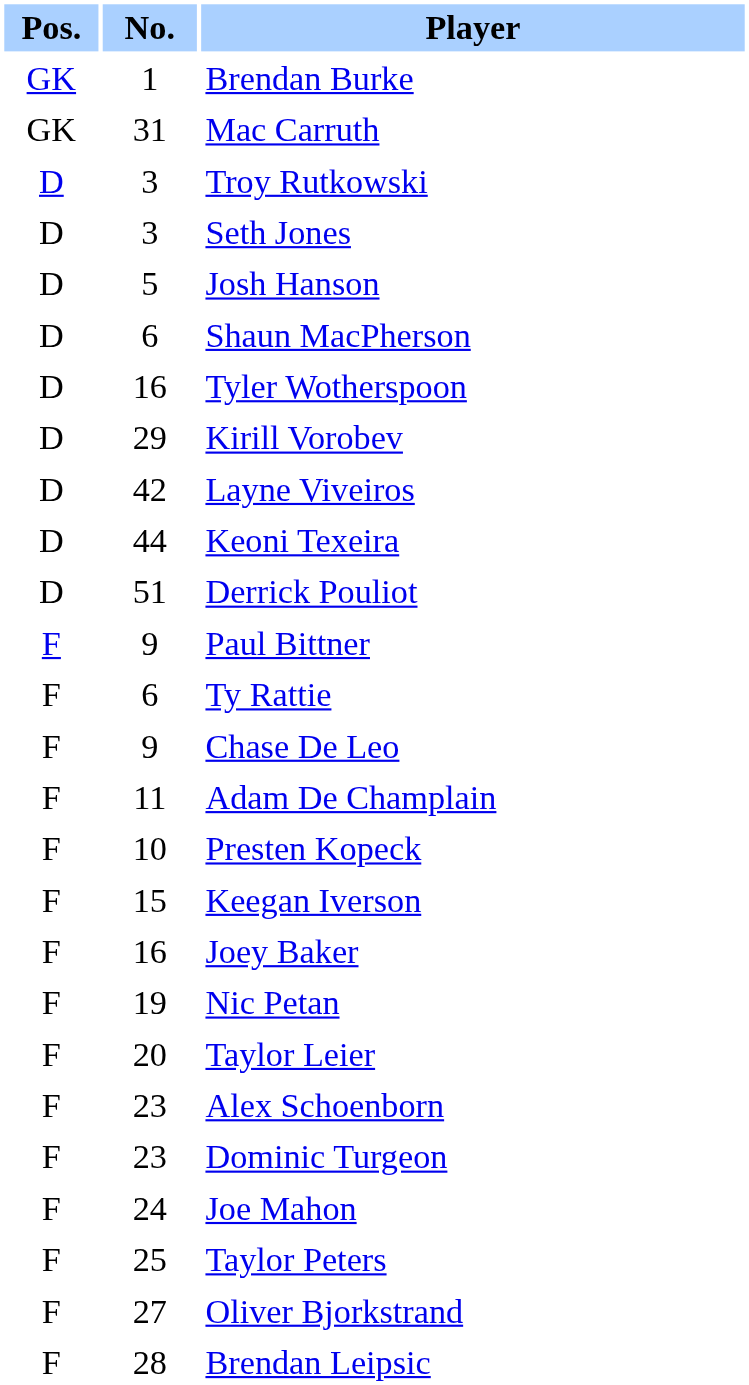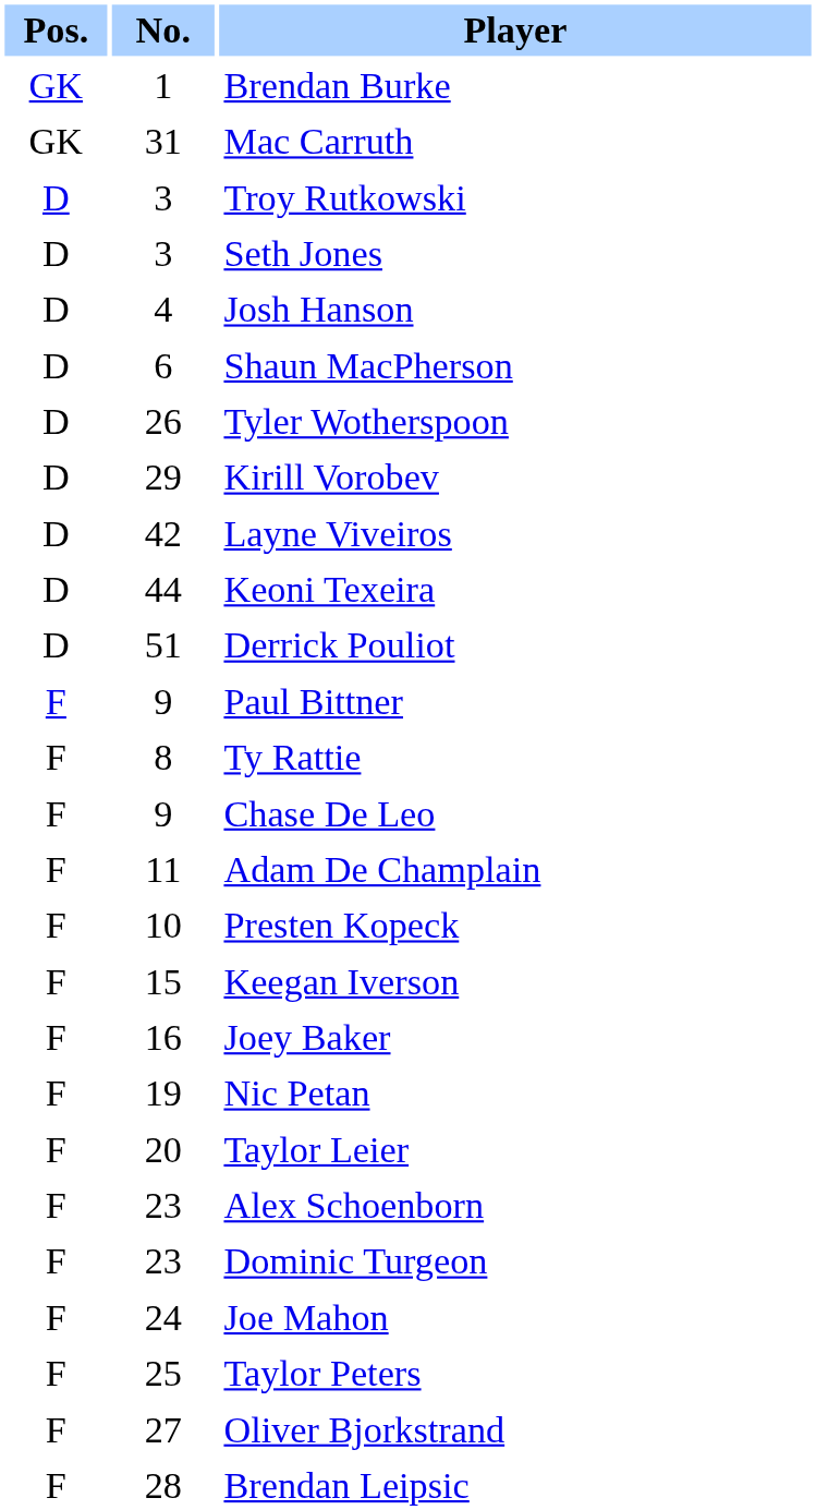 <table border="0" cellspacing="2" cellpadding="2">
 <tr bgcolor=AAD0FF>
 <th width=40>Pos.</th>
 <th width=40>No.</th>
 <th width=250>Player</th>
 </tr>
 <tr>
 <td style="text-align:center;"><a href='#'>GK</a></td>
 <td style="text-align:center;">1</td>
 <td><a href='#'>Brendan Burke</a></td>
 </tr>
 <tr>
 <td style="text-align:center;">GK</td>
 <td style="text-align:center;">31</td>
 <td><a href='#'>Mac Carruth</a></td>
 </tr>
 <tr>
 <td style="text-align:center;"><a href='#'>D</a></td>
 <td style="text-align:center;">3</td>
 <td><a href='#'>Troy Rutkowski</a></td>
 </tr>
 <tr>
 <td style="text-align:center;">D</td>
 <td style="text-align:center;">3</td>
 <td><a href='#'>Seth Jones</a></td>
 </tr>
 <tr>
 <td style="text-align:center;">D</td>
-<td style="text-align:center;">5</td>
+<td style="text-align:center;">4</td>
 <td><a href='#'>Josh Hanson</a></td>
 </tr>
 <tr>
 <td style="text-align:center;">D</td>
 <td style="text-align:center;">6</td>
 <td><a href='#'>Shaun MacPherson</a></td>
 </tr>
 <tr>
 <td style="text-align:center;">D</td>
-<td style="text-align:center;">16</td>
+<td style="text-align:center;">26</td>
 <td><a href='#'>Tyler Wotherspoon</a></td>
 </tr>
 <tr>
 <td style="text-align:center;">D</td>
 <td style="text-align:center;">29</td>
 <td><a href='#'>Kirill Vorobev</a></td>
 </tr>
 <tr>
 <td style="text-align:center;">D</td>
 <td style="text-align:center;">42</td>
 <td><a href='#'>Layne Viveiros</a></td>
 </tr>
 <tr>
 <td style="text-align:center;">D</td>
 <td style="text-align:center;">44</td>
 <td><a href='#'>Keoni Texeira</a></td>
 </tr>
 <tr>
 <td style="text-align:center;">D</td>
 <td style="text-align:center;">51</td>
 <td><a href='#'>Derrick Pouliot</a></td>
 </tr>
 <tr>
 <td style="text-align:center;"><a href='#'>F</a></td>
 <td style="text-align:center;">9</td>
 <td><a href='#'>Paul Bittner</a></td>
 </tr>
 <tr>
 <td style="text-align:center;">F</td>
-<td style="text-align:center;">6</td>
+<td style="text-align:center;">8</td>
 <td><a href='#'>Ty Rattie</a></td>
 </tr>
 <tr>
 <td style="text-align:center;">F</td>
 <td style="text-align:center;">9</td>
 <td><a href='#'>Chase De Leo</a></td>
 </tr>
 <tr>
 <td style="text-align:center;">F</td>
 <td style="text-align:center;">11</td>
 <td><a href='#'>Adam De Champlain</a></td>
 </tr>
 <tr>
 <td style="text-align:center;">F</td>
 <td style="text-align:center;">10</td>
 <td><a href='#'>Presten Kopeck</a></td>
 </tr>
 <tr>
 <td style="text-align:center;">F</td>
 <td style="text-align:center;">15</td>
 <td><a href='#'>Keegan Iverson</a></td>
 </tr>
 <tr>
 <td style="text-align:center;">F</td>
 <td style="text-align:center;">16</td>
 <td><a href='#'>Joey Baker</a></td>
 </tr>
 <tr>
 <td style="text-align:center;">F</td>
 <td style="text-align:center;">19</td>
 <td><a href='#'>Nic Petan</a></td>
 </tr>
 <tr>
 <td style="text-align:center;">F</td>
 <td style="text-align:center;">20</td>
 <td><a href='#'>Taylor Leier</a></td>
 </tr>
 <tr>
 <td style="text-align:center;">F</td>
 <td style="text-align:center;">23</td>
 <td><a href='#'>Alex Schoenborn</a></td>
 </tr>
 <tr>
 <td style="text-align:center;">F</td>
 <td style="text-align:center;">23</td>
 <td><a href='#'>Dominic Turgeon</a></td>
 </tr>
 <tr>
 <td style="text-align:center;">F</td>
 <td style="text-align:center;">24</td>
 <td><a href='#'>Joe Mahon</a></td>
 </tr>
 <tr>
 <td style="text-align:center;">F</td>
 <td style="text-align:center;">25</td>
 <td><a href='#'>Taylor Peters</a></td>
 </tr>
 <tr>
 <td style="text-align:center;">F</td>
 <td style="text-align:center;">27</td>
 <td><a href='#'>Oliver Bjorkstrand</a></td>
 </tr>
 <tr>
 <td style="text-align:center;">F</td>
 <td style="text-align:center;">28</td>
 <td><a href='#'>Brendan Leipsic</a></td>
 </tr>
 </table>
